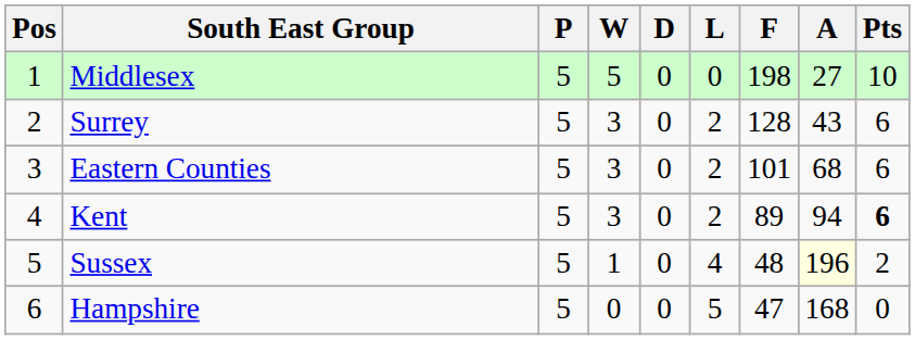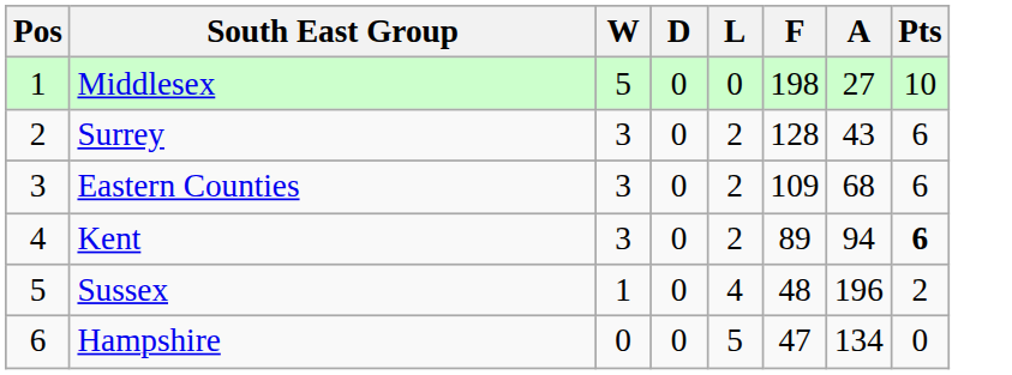 <table class="wikitable" style="font-size: 100%">
 <tr>
 <th width=20>Pos</th>
 <th width=250>South East Group</th>
-<th width=20>P</th>
 <th width=20>W</th>
 <th width=20>D</th>
 <th width=20>L</th>
 <th width=20>F</th>
 <th width=20>A</th>
 <th width=20>Pts</th>
 </tr>
 <tr align=center style="background: #CCFFCC;">
 <td>1</td>
 <td align="left"><a href='#'>Middlesex</a></td>
 <td>5</td>
-<td>5</td>
 <td>0</td>
 <td>0</td>
 <td>198</td>
 <td>27</td>
 <td>10</td>
 </tr>
 <tr align=center>
 <td>2</td>
 <td align="left"><a href='#'>Surrey</a></td>
-<td>5</td>
 <td>3</td>
 <td>0</td>
 <td>2</td>
 <td>128</td>
 <td>43</td>
 <td>6</td>
 </tr>
 <tr align=center>
 <td>3</td>
 <td align="left"><a href='#'>Eastern Counties</a></td>
-<td>5</td>
 <td>3</td>
 <td>0</td>
 <td>2</td>
-<td>101</td>
+<td>109</td>
 <td>68</td>
 <td>6</td>
 </tr>
 <tr align=center>
 <td>4</td>
 <td align="left"><a href='#'>Kent</a></td>
-<td>5</td>
 <td>3</td>
 <td>0</td>
 <td>2</td>
 <td>89</td>
 <td>94</td>
 <td><strong>6</strong></td>
 </tr>
 <tr align=center>
 <td>5</td>
 <td align="left"><a href='#'>Sussex</a></td>
-<td>5</td>
 <td>1</td>
 <td>0</td>
 <td>4</td>
 <td>48</td>
-<td style="background: lightyellow;">196</td>
+<td>196</td>
 <td>2</td>
 </tr>
 <tr align=center>
 <td>6</td>
 <td align="left"><a href='#'>Hampshire</a></td>
-<td>5</td>
 <td>0</td>
 <td>0</td>
 <td>5</td>
 <td>47</td>
-<td>168</td>
+<td>134</td>
 <td>0</td>
 </tr>
 </table>
